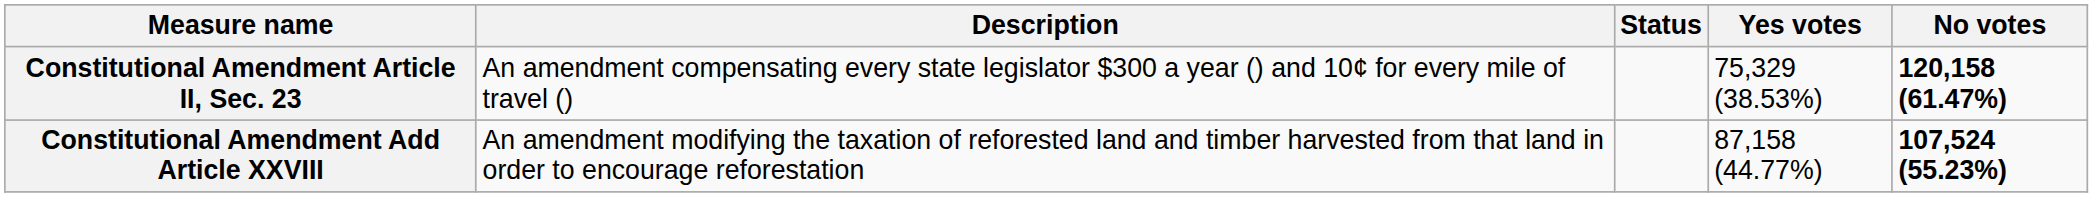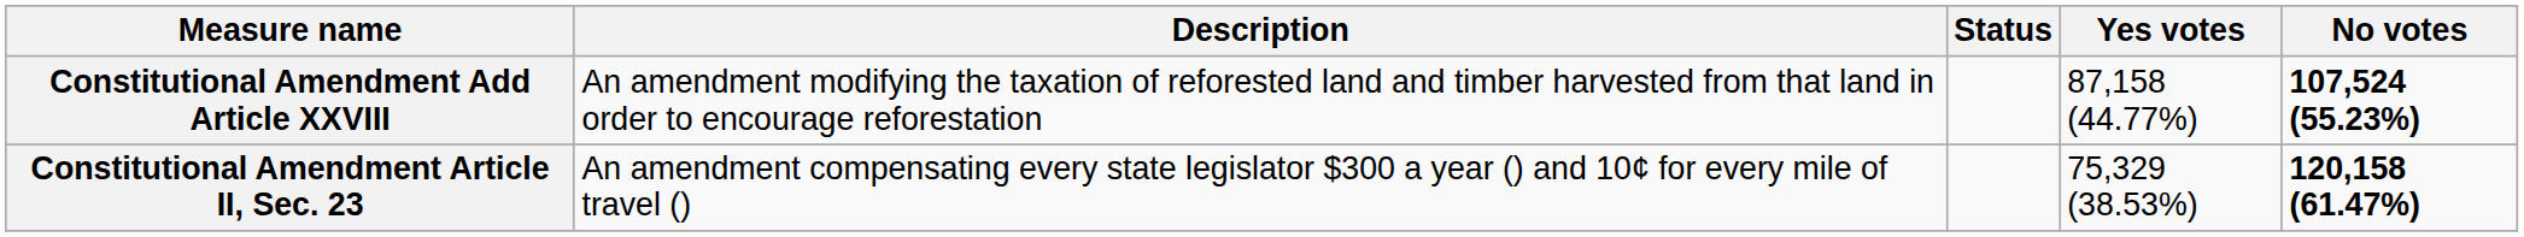 <table class="wikitable sortable plainrowheaders">
 <tr>
 <th scope=col>Measure name</th>
 <th scope=col class=unsortable>Description</th>
 <th scope=col>Status</th>
 <th scope=col>Yes votes</th>
 <th scope=col>No votes</th>
 </tr>
 <tr>
+<th scope=row>Constitutional Amendment Add Article XXVIII</th>
+<td>An amendment modifying the taxation of reforested land and timber harvested from that land in order to encourage reforestation</td>
+<td></td>
+<td>87,158 (44.77%)</td>
+<td><strong>107,524 (55.23%)</strong></td>
+</tr>
+<tr>
 <th scope=row>Constitutional Amendment Article II, Sec. 23</th>
 <td>An amendment compensating every state legislator $300 a year () and 10¢ for every mile of travel ()</td>
 <td></td>
 <td>75,329 (38.53%)</td>
 <td><strong>120,158 (61.47%)</strong></td>
 </tr>
-<tr>
-<th scope=row>Constitutional Amendment Add Article XXVIII</th>
-<td>An amendment modifying the taxation of reforested land and timber harvested from that land in order to encourage reforestation</td>
-<td></td>
-<td>87,158 (44.77%)</td>
-<td><strong>107,524 (55.23%)</strong></td>
-</tr>
 </table>
